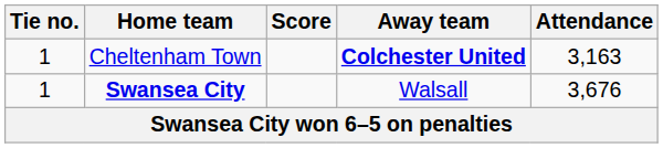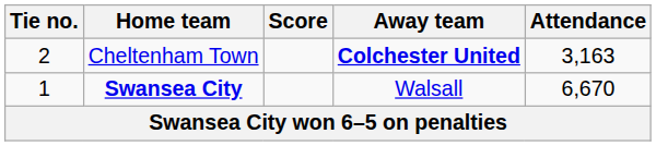 <table class="wikitable" style="text-align: center">
 <tr>
 <th>Tie no.</th>
 <th>Home team</th>
 <th>Score</th>
 <th>Away team</th>
 <th>Attendance</th>
 </tr>
 <tr>
-<td>1</td>
+<td>2</td>
 <td><a href='#'>Cheltenham Town</a></td>
 <td></td>
 <td><strong><a href='#'>Colchester United</a></strong></td>
 <td>3,163</td>
 </tr>
 <tr>
 <td>1</td>
 <td><strong><a href='#'>Swansea City</a></strong></td>
 <td></td>
 <td><a href='#'>Walsall</a></td>
-<td>3,676</td>
+<td>6,670</td>
 </tr>
 <tr>
 <th colspan=5>Swansea City won 6–5 on penalties</th>
 </tr>
 </table>
